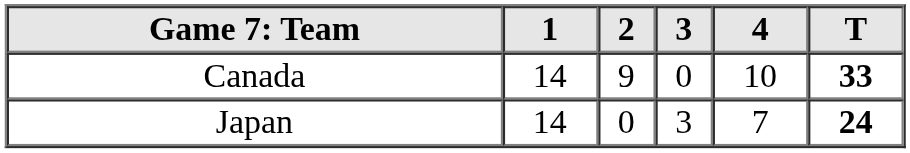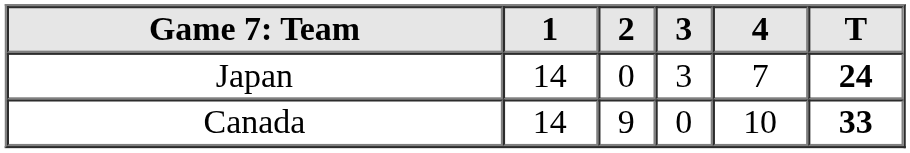 <table border=1 cellspacing=0 width=425 style="margin-left:3em;">
 <tr style="text-align:center; background-color:#e6e6e6;">
 <th>Game 7: Team</th>
 <th>1</th>
 <th>2</th>
 <th>3</th>
 <th>4</th>
 <th>T</th>
 </tr>
 <tr style="text-align:center">
+<td> Japan</td>
+<td>14</td>
+<td>0</td>
+<td>3</td>
+<td>7</td>
+<th>24</th>
+</tr>
+<tr style="text-align:center">
 <td> Canada</td>
 <td>14</td>
 <td>9</td>
 <td>0</td>
 <td>10</td>
 <th>33</th>
 </tr>
-<tr style="text-align:center">
-<td> Japan</td>
-<td>14</td>
-<td>0</td>
-<td>3</td>
-<td>7</td>
-<th>24</th>
-</tr>
 </table>
